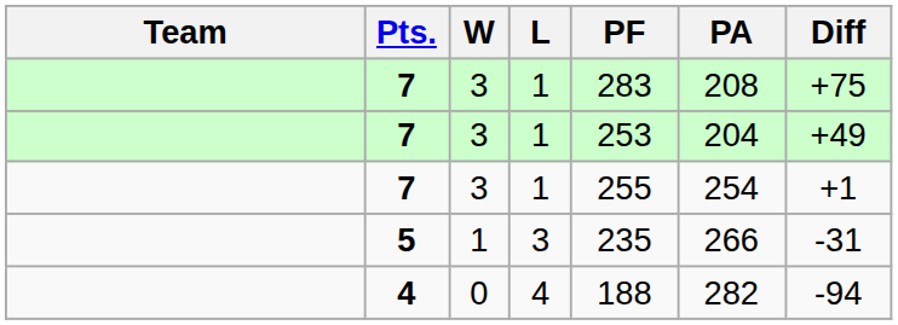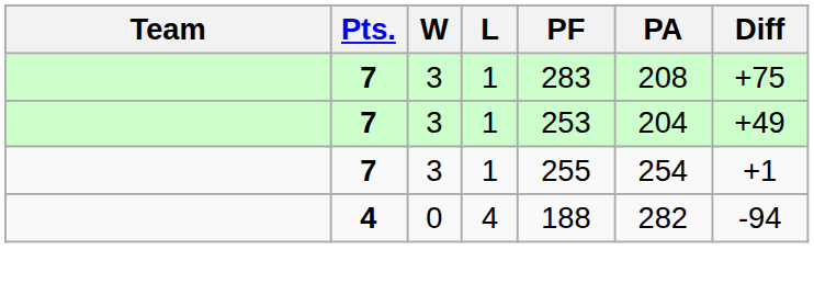 <table class=wikitable style="font-size:90%;">
 <tr align=center>
 <th width=150px>Team</th>
 <th width=30px><a href='#'>Pts.</a></th>
 <th width=20px>W</th>
 <th width=20px>L</th>
 <th width=40px>PF</th>
 <th width=40px>PA</th>
 <th width=40px>Diff</th>
 </tr>
 <tr align=center bgcolor="#ccffcc">
 <td align=left></td>
 <td><strong>7</strong></td>
 <td>3</td>
 <td>1</td>
 <td>283</td>
 <td>208</td>
 <td>+75</td>
 </tr>
 <tr align=center bgcolor="#ccffcc">
 <td align=left></td>
 <td><strong>7</strong></td>
 <td>3</td>
 <td>1</td>
 <td>253</td>
 <td>204</td>
 <td>+49</td>
 </tr>
 <tr align=center>
 <td align=left></td>
 <td><strong>7</strong></td>
 <td>3</td>
 <td>1</td>
 <td>255</td>
 <td>254</td>
 <td>+1</td>
 </tr>
 <tr align=center>
 <td align=left></td>
-<td><strong>5</strong></td>
-<td>1</td>
-<td>3</td>
-<td>235</td>
-<td>266</td>
-<td>-31</td>
-</tr>
-<tr align=center>
-<td align=left></td>
 <td><strong>4</strong></td>
 <td>0</td>
 <td>4</td>
 <td>188</td>
 <td>282</td>
 <td>-94</td>
 </tr>
 </table>
